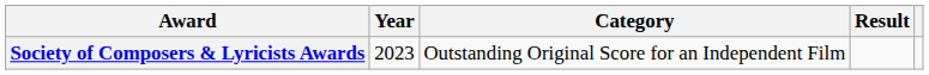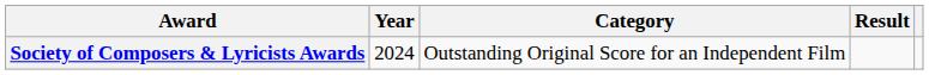 <table class="wikitable sortable plainrowheaders">
 <tr>
 <th scope="col">Award</th>
 <th scope="col">Year</th>
 <th scope="col">Category</th>
 <th scope="col">Result</th>
 <th scope="col" class="unsortable"></th>
 </tr>
 <tr>
 <th scope="row"><a href='#'>Society of Composers & Lyricists Awards</a></th>
-<td>2023</td>
+<td>2024</td>
 <td>Outstanding Original Score for an Independent Film</td>
 <td></td>
 <td></td>
 </tr>
 </table>
